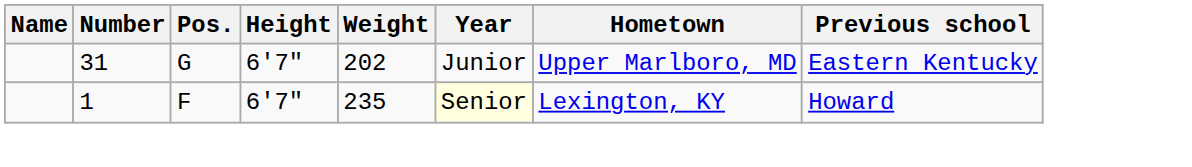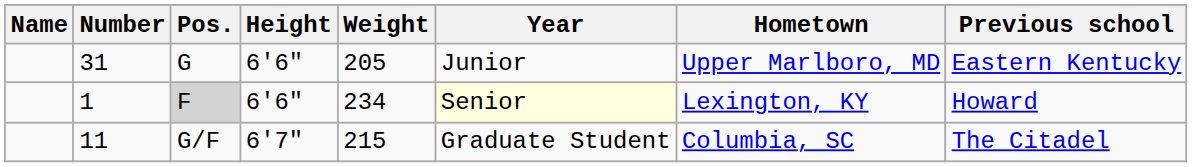 <table class="wikitable sortable" border="1">
 <tr>
 <th>Name</th>
 <th>Number</th>
 <th>Pos.</th>
 <th>Height</th>
 <th>Weight</th>
 <th>Year</th>
 <th>Hometown</th>
 <th class="unsortable">Previous school</th>
 </tr>
 <tr>
 <td></td>
 <td>31</td>
 <td>G</td>
-<td>6'7"</td>
-<td>202</td>
+<td>6'6"</td>
+<td>205</td>
 <td>Junior</td>
 <td><a href='#'>Upper Marlboro, MD</a></td>
 <td><a href='#'>Eastern Kentucky</a></td>
 </tr>
 <tr>
 <td></td>
 <td>1</td>
-<td>F</td>
-<td>6'7"</td>
-<td>235</td>
+<td style="background: lightgrey;">F</td>
+<td>6'6"</td>
+<td>234</td>
 <td style="background: lightyellow;">Senior</td>
 <td><a href='#'>Lexington, KY</a></td>
 <td><a href='#'>Howard</a></td>
 </tr>
+<tr>
+<td></td>
+<td>11</td>
+<td>G/F</td>
+<td>6'7"</td>
+<td>215</td>
+<td>Graduate Student</td>
+<td><a href='#'>Columbia, SC</a></td>
+<td><a href='#'>The Citadel</a></td>
+</tr>
 </table>
